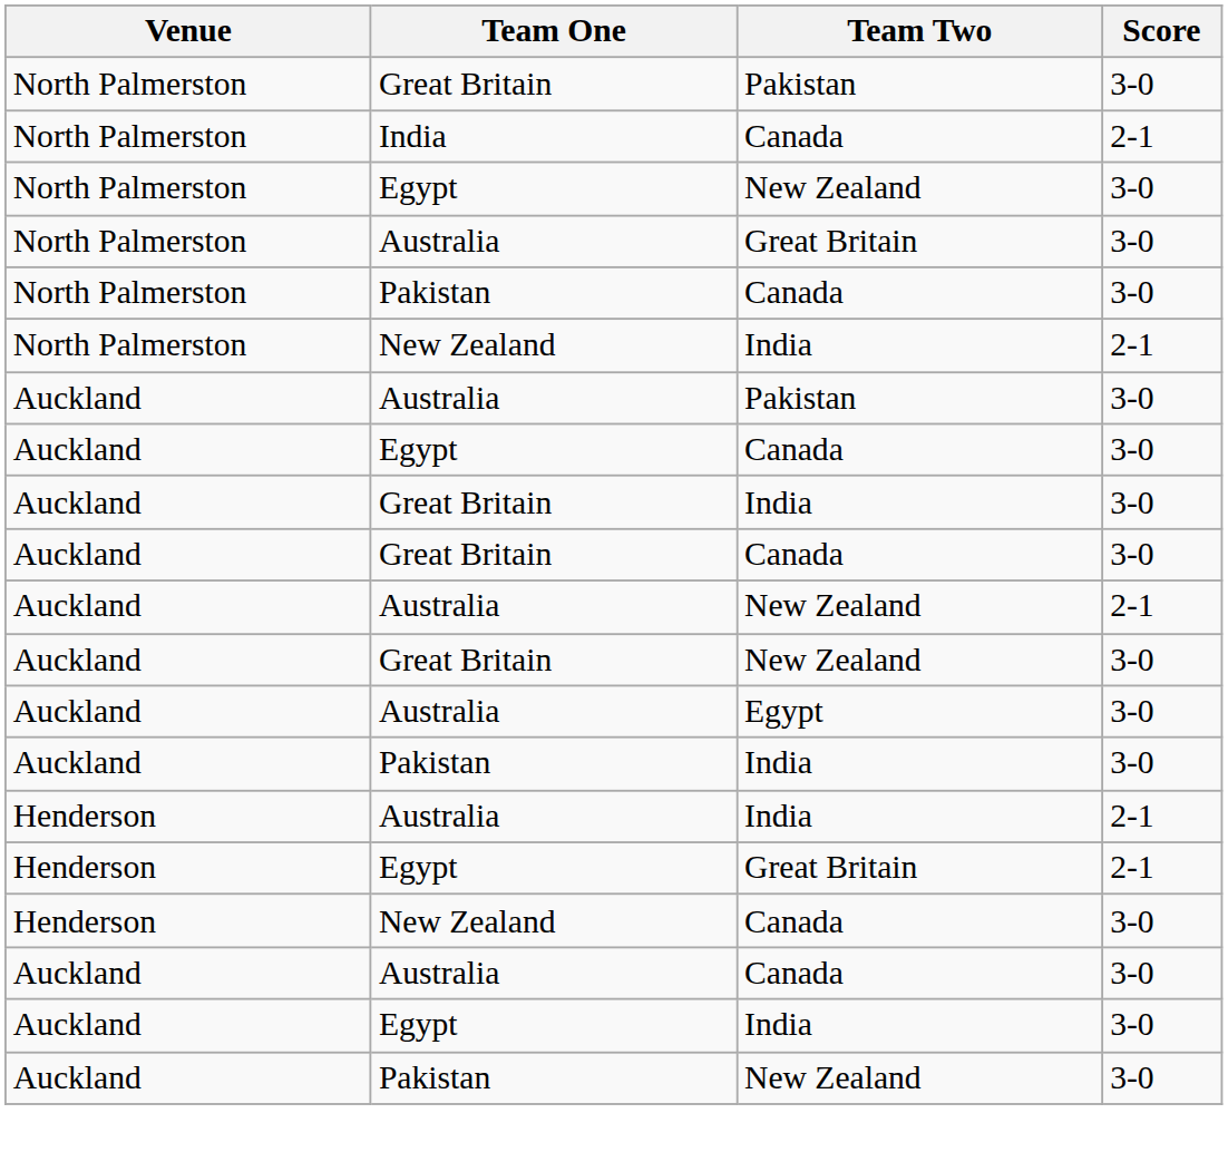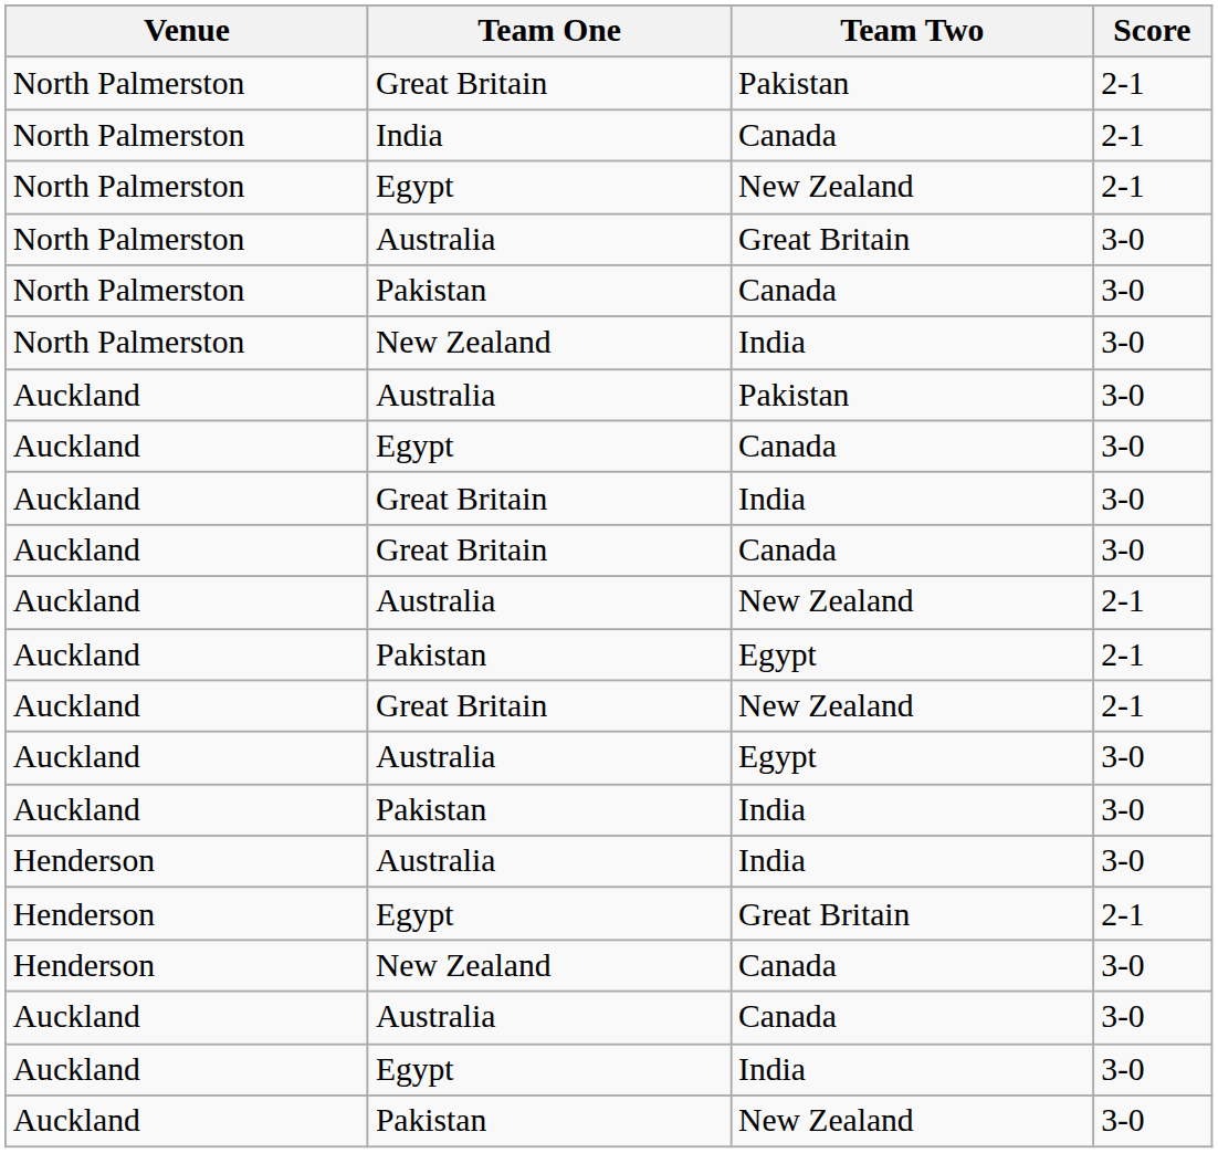 <table class="wikitable">
 <tr>
 <th width=170>Venue</th>
 <th width=170>Team One</th>
 <th width=170>Team Two</th>
 <th width=50>Score</th>
 </tr>
 <tr>
 <td>North Palmerston</td>
 <td> Great Britain</td>
 <td> Pakistan</td>
-<td>3-0</td>
+<td>2-1</td>
 </tr>
 <tr>
 <td>North Palmerston</td>
 <td> India</td>
 <td> Canada</td>
 <td>2-1</td>
 </tr>
 <tr>
 <td>North Palmerston</td>
 <td> Egypt</td>
 <td> New Zealand</td>
-<td>3-0</td>
+<td>2-1</td>
 </tr>
 <tr>
 <td>North Palmerston</td>
 <td> Australia</td>
 <td> Great Britain</td>
 <td>3-0</td>
 </tr>
 <tr>
 <td>North Palmerston</td>
 <td> Pakistan</td>
 <td> Canada</td>
 <td>3-0</td>
 </tr>
 <tr>
 <td>North Palmerston</td>
 <td> New Zealand</td>
 <td> India</td>
-<td>2-1</td>
+<td>3-0</td>
 </tr>
 <tr>
 <td>Auckland</td>
 <td> Australia</td>
 <td> Pakistan</td>
 <td>3-0</td>
 </tr>
 <tr>
 <td>Auckland</td>
 <td> Egypt</td>
 <td> Canada</td>
 <td>3-0</td>
 </tr>
 <tr>
 <td>Auckland</td>
 <td> Great Britain</td>
 <td> India</td>
 <td>3-0</td>
 </tr>
 <tr>
 <td>Auckland</td>
 <td> Great Britain</td>
 <td> Canada</td>
 <td>3-0</td>
 </tr>
 <tr>
 <td>Auckland</td>
 <td> Australia</td>
 <td> New Zealand</td>
 <td>2-1</td>
 </tr>
 <tr>
 <td>Auckland</td>
+<td> Pakistan</td>
+<td> Egypt</td>
+<td>2-1</td>
+</tr>
+<tr>
+<td>Auckland</td>
 <td> Great Britain</td>
 <td> New Zealand</td>
-<td>3-0</td>
+<td>2-1</td>
 </tr>
 <tr>
 <td>Auckland</td>
 <td> Australia</td>
 <td> Egypt</td>
 <td>3-0</td>
 </tr>
 <tr>
 <td>Auckland</td>
 <td> Pakistan</td>
 <td> India</td>
 <td>3-0</td>
 </tr>
 <tr>
 <td>Henderson</td>
 <td> Australia</td>
 <td> India</td>
-<td>2-1</td>
+<td>3-0</td>
 </tr>
 <tr>
 <td>Henderson</td>
 <td> Egypt</td>
 <td> Great Britain</td>
 <td>2-1</td>
 </tr>
 <tr>
 <td>Henderson</td>
 <td> New Zealand</td>
 <td> Canada</td>
 <td>3-0</td>
 </tr>
 <tr>
 <td>Auckland</td>
 <td> Australia</td>
 <td> Canada</td>
 <td>3-0</td>
 </tr>
 <tr>
 <td>Auckland</td>
 <td> Egypt</td>
 <td> India</td>
 <td>3-0</td>
 </tr>
 <tr>
 <td>Auckland</td>
 <td> Pakistan</td>
 <td> New Zealand</td>
 <td>3-0</td>
 </tr>
 </table>
